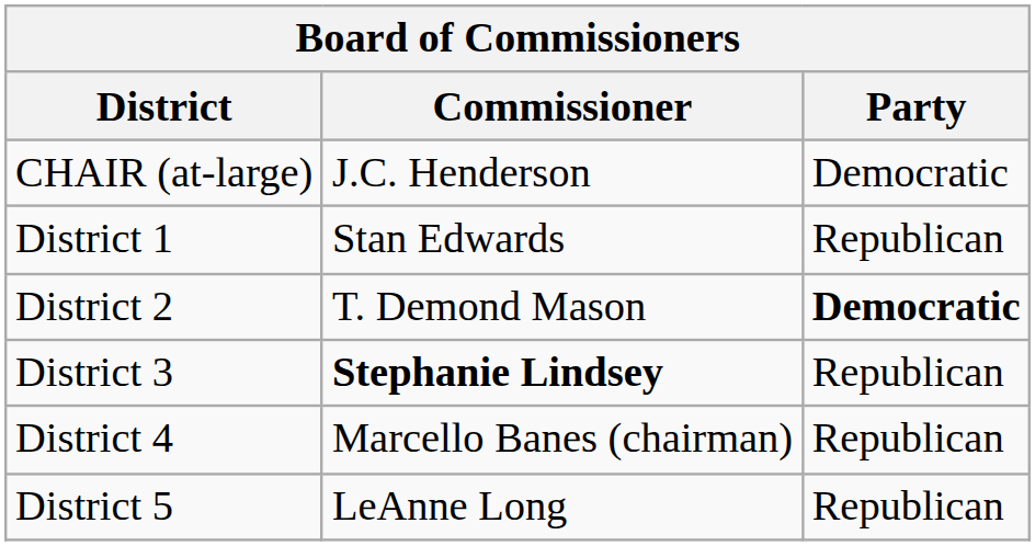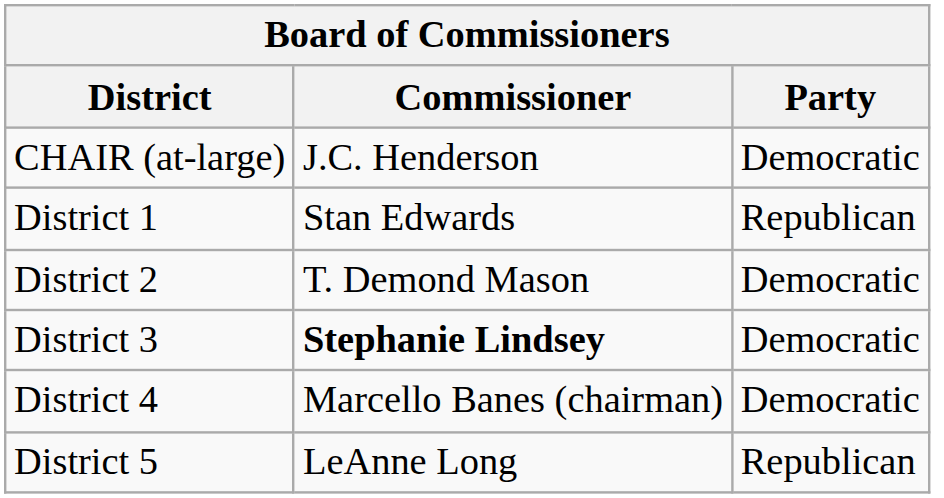 <table class=wikitable>
 <tr>
 <th colspan=3>Board of Commissioners</th>
 </tr>
 <tr>
 <th>District</th>
 <th>Commissioner</th>
 <th>Party</th>
 </tr>
 <tr>
 <td>CHAIR (at-large)</td>
 <td>J.C. Henderson</td>
 <td>Democratic</td>
 </tr>
 <tr>
 <td>District 1</td>
 <td>Stan Edwards</td>
 <td>Republican</td>
 </tr>
 <tr>
 <td>District 2</td>
 <td>T. Demond Mason</td>
-<td><strong>Democratic</strong></td>
+<td>Democratic</td>
 </tr>
 <tr>
 <td>District 3</td>
 <td><strong>Stephanie Lindsey</strong></td>
-<td>Republican</td>
+<td>Democratic</td>
 </tr>
 <tr>
 <td>District 4</td>
 <td>Marcello Banes (chairman)</td>
-<td>Republican</td>
+<td>Democratic</td>
 </tr>
 <tr>
 <td>District 5</td>
 <td>LeAnne Long</td>
 <td>Republican</td>
 </tr>
 </table>
